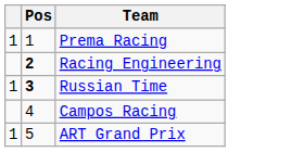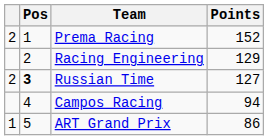 <table class="wikitable" style="font-size: 85%;">
 <tr>
 <th></th>
 <th>Pos</th>
 <th>Team</th>
+<th>Points</th>
 </tr>
 <tr>
-<td align="left"> 1</td>
+<td align="left"> 2</td>
 <td align="left">1</td>
 <td> <a href='#'>Prema Racing</a></td>
+<td align="right">152</td>
 </tr>
 <tr>
 <td align="left"></td>
-<td align="left"><strong>2</strong></td>
+<td align="left">2</td>
 <td> <a href='#'>Racing Engineering</a></td>
+<td align="right">129</td>
 </tr>
 <tr>
-<td align="left"> 1</td>
+<td align="left"> 2</td>
 <td align="left"><strong>3</strong></td>
 <td> <a href='#'>Russian Time</a></td>
+<td align="right">127</td>
 </tr>
 <tr>
 <td align="left"></td>
 <td align="left">4</td>
 <td> <a href='#'>Campos Racing</a></td>
+<td align="right">94</td>
 </tr>
 <tr>
 <td align="left"> 1</td>
 <td align="left">5</td>
 <td> <a href='#'>ART Grand Prix</a></td>
+<td align="right">86</td>
 </tr>
 </table>
